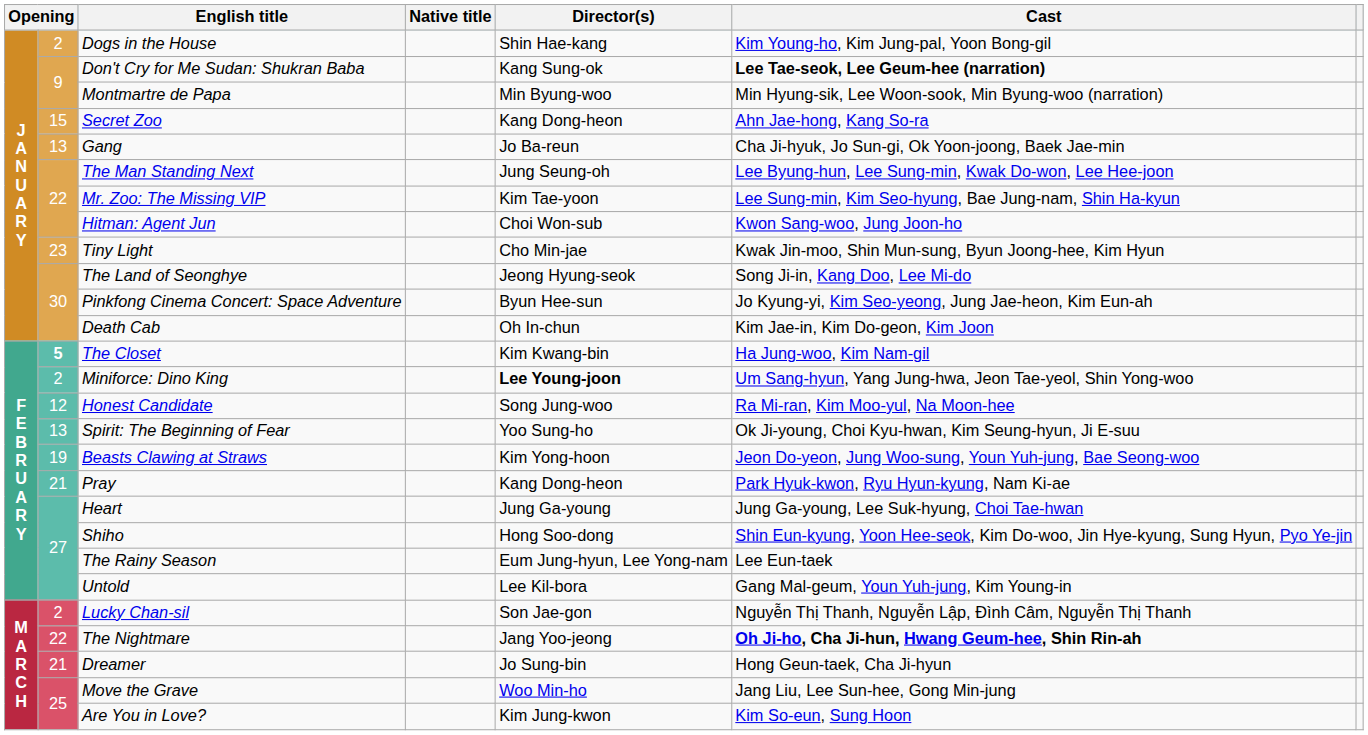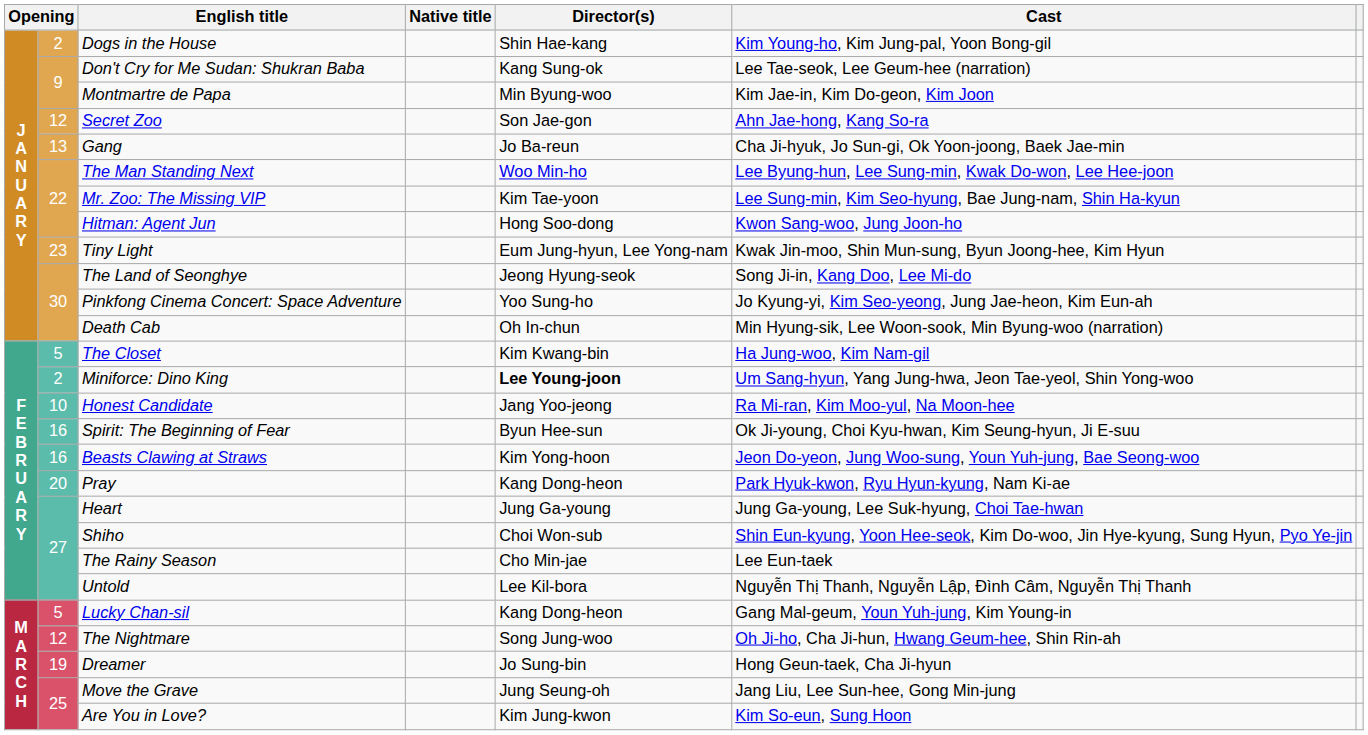 <table class="wikitable sortable">
 <tr style="background:#b0e0e6; text-align:center">
 <th colspan="2">Opening</th>
 <th>English title</th>
 <th>Native title</th>
 <th>Director(s)</th>
 <th>Cast</th>
 <th class="unsortable"></th>
 </tr>
 <tr>
 <th rowspan="12" style="text-align:center; background:#D08B24; color:white;">J<br>A<br>N<br>U<br>A<br>R<br>Y</th>
 <td rowspan="1" style="text-align:center; background:#E0A750; color:white;">2</td>
 <td><em>Dogs in the House</em></td>
 <td></td>
 <td>Shin Hae-kang</td>
 <td><a href='#'>Kim Young-ho</a>, Kim Jung-pal, Yoon Bong-gil</td>
 <td></td>
 </tr>
 <tr>
 <td rowspan="2" style="text-align:center; background:#E0A750; color:white;">9</td>
 <td><em>Don't Cry for Me Sudan: Shukran Baba</em></td>
 <td></td>
 <td>Kang Sung-ok</td>
-<td><strong>Lee Tae-seok, Lee Geum-hee (narration)</strong></td>
+<td>Lee Tae-seok, Lee Geum-hee (narration)</td>
 <td></td>
 </tr>
 <tr>
 <td><em>Montmartre de Papa</em></td>
 <td></td>
 <td>Min Byung-woo</td>
-<td>Min Hyung-sik, Lee Woon-sook, Min Byung-woo (narration)</td>
+<td>Kim Jae-in, Kim Do-geon, <a href='#'>Kim Joon</a></td>
 <td></td>
 </tr>
 <tr>
-<td rowspan="1" style="text-align:center; background:#E0A750; color:white;">15</td>
+<td rowspan="1" style="text-align:center; background:#E0A750; color:white;">12</td>
 <td><em><a href='#'>Secret Zoo</a></em></td>
 <td></td>
-<td>Kang Dong-heon</td>
+<td>Son Jae-gon</td>
 <td><a href='#'>Ahn Jae-hong</a>, <a href='#'>Kang So-ra</a></td>
 <td></td>
 </tr>
 <tr>
 <td rowspan="1" style="text-align:center; background:#E0A750; color:white;">13</td>
 <td><em>Gang</em></td>
 <td></td>
 <td>Jo Ba-reun</td>
 <td>Cha Ji-hyuk, Jo Sun-gi, Ok Yoon-joong, Baek Jae-min</td>
 <td></td>
 </tr>
 <tr>
 <td rowspan="3" style="text-align:center; background:#E0A750; color:white;">22</td>
 <td><em><a href='#'>The Man Standing Next</a></em></td>
 <td></td>
-<td>Jung Seung-oh</td>
+<td><a href='#'>Woo Min-ho</a></td>
 <td><a href='#'>Lee Byung-hun</a>, <a href='#'>Lee Sung-min</a>, <a href='#'>Kwak Do-won</a>, <a href='#'>Lee Hee-joon</a></td>
 <td></td>
 </tr>
 <tr>
 <td><em><a href='#'>Mr. Zoo: The Missing VIP</a></em></td>
 <td></td>
 <td>Kim Tae-yoon</td>
 <td><a href='#'>Lee Sung-min</a>, <a href='#'>Kim Seo-hyung</a>, Bae Jung-nam, <a href='#'>Shin Ha-kyun</a></td>
 <td></td>
 </tr>
 <tr>
 <td><em><a href='#'>Hitman: Agent Jun</a></em></td>
 <td></td>
-<td>Choi Won-sub</td>
+<td>Hong Soo-dong</td>
 <td><a href='#'>Kwon Sang-woo</a>, <a href='#'>Jung Joon-ho</a></td>
 <td></td>
 </tr>
 <tr>
 <td rowspan="1" style="text-align:center; background:#E0A750; color:white;">23</td>
 <td><em>Tiny Light</em></td>
 <td></td>
-<td>Cho Min-jae</td>
+<td>Eum Jung-hyun, Lee Yong-nam</td>
 <td>Kwak Jin-moo, Shin Mun-sung, Byun Joong-hee, Kim Hyun</td>
 <td></td>
 </tr>
 <tr>
 <td rowspan="3" style="text-align:center; background:#E0A750; color:white;">30</td>
 <td><em>The Land of Seonghye</em></td>
 <td></td>
 <td>Jeong Hyung-seok</td>
 <td>Song Ji-in, <a href='#'>Kang Doo</a>, <a href='#'>Lee Mi-do</a></td>
 <td></td>
 </tr>
 <tr>
 <td><em>Pinkfong Cinema Concert: Space Adventure</em></td>
 <td></td>
-<td>Byun Hee-sun</td>
+<td>Yoo Sung-ho</td>
 <td>Jo Kyung-yi, <a href='#'>Kim Seo-yeong</a>, Jung Jae-heon, Kim Eun-ah</td>
 <td></td>
 </tr>
 <tr>
 <td><em>Death Cab</em></td>
 <td></td>
 <td>Oh In-chun</td>
-<td>Kim Jae-in, Kim Do-geon, <a href='#'>Kim Joon</a></td>
+<td>Min Hyung-sik, Lee Woon-sook, Min Byung-woo (narration)</td>
 <td></td>
 </tr>
 <tr>
 <th rowspan="10" style="text-align:center; background:#41A88E; color:white;">F<br>E<br>B<br>R<br>U<br>A<br>R<br>Y</th>
-<td style="text-align:center; background:#5CBCAB; color:white;"><strong>5</strong></td>
+<td style="text-align:center; background:#5CBCAB; color:white;">5</td>
 <td><em><a href='#'>The Closet</a></em></td>
 <td></td>
 <td>Kim Kwang-bin</td>
 <td><a href='#'>Ha Jung-woo</a>, <a href='#'>Kim Nam-gil</a></td>
 <td></td>
 </tr>
 <tr>
 <td rowspan="1" style="text-align:center; background:#5CBCAB; color:white;">2</td>
 <td><em>Miniforce: Dino King</em></td>
 <td></td>
 <td><strong>Lee Young-joon</strong></td>
 <td><a href='#'>Um Sang-hyun</a>, Yang Jung-hwa, Jeon Tae-yeol, Shin Yong-woo</td>
 <td></td>
 </tr>
 <tr>
-<td rowspan="1" style="text-align:center; background:#5CBCAB; color:white;">12</td>
+<td rowspan="1" style="text-align:center; background:#5CBCAB; color:white;">10</td>
 <td><em><a href='#'>Honest Candidate</a></em></td>
 <td></td>
-<td>Song Jung-woo</td>
+<td>Jang Yoo-jeong</td>
 <td><a href='#'>Ra Mi-ran</a>, <a href='#'>Kim Moo-yul</a>, <a href='#'>Na Moon-hee</a></td>
 <td></td>
 </tr>
 <tr>
-<td rowspan="1" style="text-align:center; background:#5CBCAB; color:white;">13</td>
+<td rowspan="1" style="text-align:center; background:#5CBCAB; color:white;">16</td>
 <td><em>Spirit: The Beginning of Fear</em></td>
 <td></td>
-<td>Yoo Sung-ho</td>
+<td>Byun Hee-sun</td>
 <td>Ok Ji-young, Choi Kyu-hwan, Kim Seung-hyun, Ji E-suu</td>
 <td></td>
 </tr>
 <tr>
-<td rowspan="1" style="text-align:center; background:#5CBCAB; color:white;">19</td>
+<td rowspan="1" style="text-align:center; background:#5CBCAB; color:white;">16</td>
 <td><em><a href='#'>Beasts Clawing at Straws</a></em></td>
 <td></td>
 <td>Kim Yong-hoon</td>
 <td><a href='#'>Jeon Do-yeon</a>, <a href='#'>Jung Woo-sung</a>, <a href='#'>Youn Yuh-jung</a>, <a href='#'>Bae Seong-woo</a></td>
 <td></td>
 </tr>
 <tr>
-<td rowspan="1" style="text-align:center; background:#5CBCAB; color:white;">21</td>
+<td rowspan="1" style="text-align:center; background:#5CBCAB; color:white;">20</td>
 <td><em>Pray</em></td>
 <td></td>
 <td>Kang Dong-heon</td>
 <td><a href='#'>Park Hyuk-kwon</a>, <a href='#'>Ryu Hyun-kyung</a>, Nam Ki-ae</td>
 <td></td>
 </tr>
 <tr>
 <td rowspan="4" style="text-align:center; background:#5CBCAB; color:white;">27</td>
 <td><em>Heart</em></td>
 <td></td>
 <td>Jung Ga-young</td>
 <td>Jung Ga-young, Lee Suk-hyung, <a href='#'>Choi Tae-hwan</a></td>
 <td></td>
 </tr>
 <tr>
 <td><em>Shiho</em></td>
 <td></td>
-<td>Hong Soo-dong</td>
+<td>Choi Won-sub</td>
 <td><a href='#'>Shin Eun-kyung</a>, <a href='#'>Yoon Hee-seok</a>, Kim Do-woo, Jin Hye-kyung, Sung Hyun, <a href='#'>Pyo Ye-jin</a></td>
 <td></td>
 </tr>
 <tr>
 <td><em>The Rainy Season</em></td>
 <td></td>
-<td>Eum Jung-hyun, Lee Yong-nam</td>
+<td>Cho Min-jae</td>
 <td>Lee Eun-taek</td>
 <td></td>
 </tr>
 <tr>
 <td><em>Untold</em></td>
 <td></td>
 <td>Lee Kil-bora</td>
+<td>Nguyễn Thị Thanh, Nguyễn Lập, Đình Câm, Nguyễn Thị Thanh</td>
+<td></td>
+</tr>
+<tr>
+<th rowspan="5" style="text-align:center; background:#BA2741; color:white;">M<br>A<br>R<br>C<br>H</th>
+<td rowspan="1" style="text-align:center; background:#DA5269; color:white;">5</td>
+<td><em><a href='#'>Lucky Chan-sil</a></em></td>
+<td></td>
+<td>Kang Dong-heon</td>
 <td>Gang Mal-geum, <a href='#'>Youn Yuh-jung</a>, Kim Young-in</td>
 <td></td>
 </tr>
 <tr>
-<th rowspan="5" style="text-align:center; background:#BA2741; color:white;">M<br>A<br>R<br>C<br>H</th>
-<td rowspan="1" style="text-align:center; background:#DA5269; color:white;">2</td>
-<td><em><a href='#'>Lucky Chan-sil</a></em></td>
+<td rowspan="1" style="text-align:center; background:#DA5269; color:white;">12</td>
+<td><em>The Nightmare</em></td>
 <td></td>
-<td>Son Jae-gon</td>
-<td>Nguyễn Thị Thanh, Nguyễn Lập, Đình Câm, Nguyễn Thị Thanh</td>
+<td>Song Jung-woo</td>
+<td><a href='#'>Oh Ji-ho</a>, Cha Ji-hun, <a href='#'>Hwang Geum-hee</a>, Shin Rin-ah</td>
 <td></td>
 </tr>
 <tr>
-<td rowspan="1" style="text-align:center; background:#DA5269; color:white;">22</td>
-<td><em>The Nightmare</em></td>
-<td></td>
-<td>Jang Yoo-jeong</td>
-<td><strong><a href='#'>Oh Ji-ho</a>, Cha Ji-hun, <a href='#'>Hwang Geum-hee</a>, Shin Rin-ah</strong></td>
-<td></td>
-</tr>
-<tr>
-<td rowspan="1" style="text-align:center; background:#DA5269; color:white;">21</td>
+<td rowspan="1" style="text-align:center; background:#DA5269; color:white;">19</td>
 <td><em>Dreamer</em></td>
 <td></td>
 <td>Jo Sung-bin</td>
 <td>Hong Geun-taek, Cha Ji-hyun</td>
 <td></td>
 </tr>
 <tr>
 <td rowspan="2" style="text-align:center; background:#DA5269; color:white;">25</td>
 <td><em>Move the Grave</em></td>
 <td></td>
-<td><a href='#'>Woo Min-ho</a></td>
+<td>Jung Seung-oh</td>
 <td>Jang Liu, Lee Sun-hee, Gong Min-jung</td>
 <td></td>
 </tr>
 <tr>
 <td><em>Are You in Love?</em></td>
 <td></td>
 <td>Kim Jung-kwon</td>
 <td><a href='#'>Kim So-eun</a>, <a href='#'>Sung Hoon</a></td>
 <td></td>
 </tr>
 </table>
